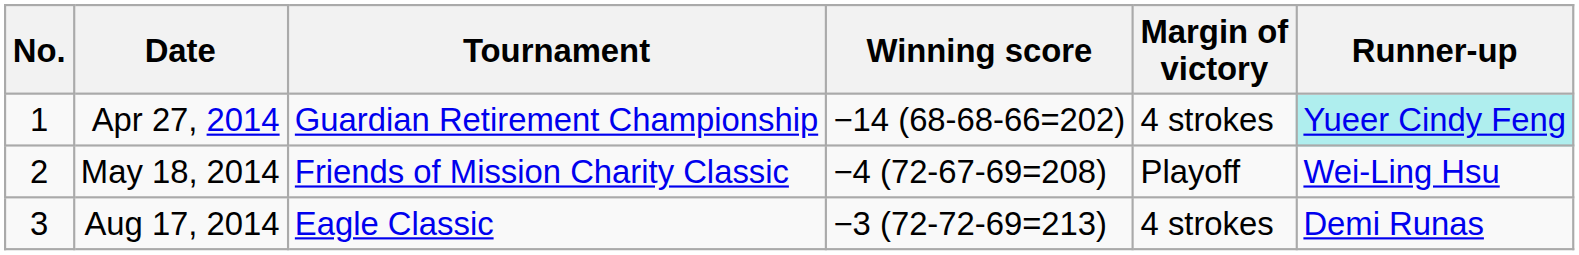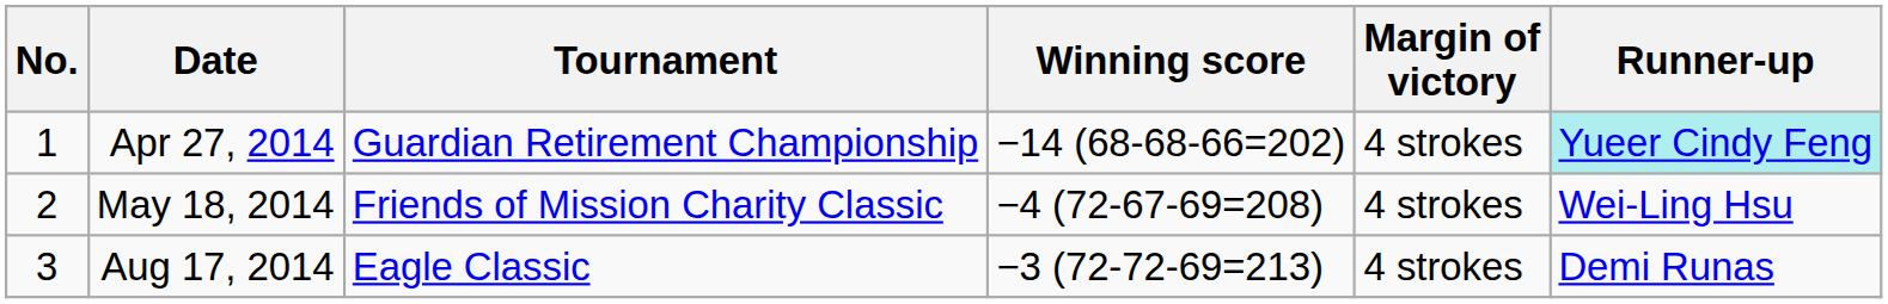 <table class="wikitable" style="font-size:95%;">
 <tr>
 <th>No.</th>
 <th>Date</th>
 <th>Tournament</th>
 <th>Winning score</th>
 <th>Margin of<br>victory</th>
 <th>Runner-up</th>
 </tr>
 <tr>
 <td align=center>1</td>
 <td align=right>Apr 27, <a href='#'>2014</a></td>
 <td><a href='#'>Guardian Retirement Championship</a></td>
 <td>−14 (68-68-66=202)</td>
 <td>4 strokes</td>
 <td style="background: paleturquoise;"> <a href='#'>Yueer Cindy Feng</a></td>
 </tr>
 <tr>
 <td align=center>2</td>
 <td align=right>May 18, 2014</td>
 <td><a href='#'>Friends of Mission Charity Classic</a></td>
 <td>−4 (72-67-69=208)</td>
-<td>Playoff</td>
+<td>4 strokes</td>
 <td> <a href='#'>Wei-Ling Hsu</a></td>
 </tr>
 <tr>
 <td align=center>3</td>
 <td align=right>Aug 17, 2014</td>
 <td><a href='#'>Eagle Classic</a></td>
 <td>−3 (72-72-69=213)</td>
 <td>4 strokes</td>
 <td> <a href='#'>Demi Runas</a></td>
 </tr>
 </table>
